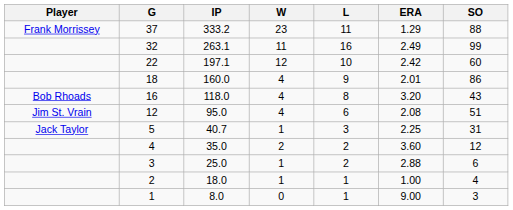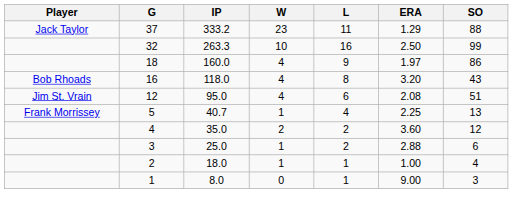 <table class="wikitable sortable">
 <tr>
 <th bgcolor="#DDDDFF" width="16%">Player</th>
 <th bgcolor="#DDDDFF" width="9%">G</th>
 <th bgcolor="#DDDDFF" width="9%">IP</th>
 <th bgcolor="#DDDDFF" width="9%">W</th>
 <th bgcolor="#DDDDFF" width="9%">L</th>
 <th bgcolor="#DDDDFF" width="9%">ERA</th>
 <th bgcolor="#DDDDFF" width="9%">SO</th>
 </tr>
 <tr align="center">
-<td><a href='#'>Frank Morrissey</a></td>
+<td><a href='#'>Jack Taylor</a></td>
 <td>37</td>
 <td>333.2</td>
 <td>23</td>
 <td>11</td>
 <td>1.29</td>
 <td>88</td>
 </tr>
 <tr align=center>
 <td></td>
 <td>32</td>
-<td>263.1</td>
-<td>11</td>
+<td>263.3</td>
+<td>10</td>
 <td>16</td>
-<td>2.49</td>
+<td>2.50</td>
 <td>99</td>
-</tr>
-<tr align="center">
-<td></td>
-<td>22</td>
-<td>197.1</td>
-<td>12</td>
-<td>10</td>
-<td>2.42</td>
-<td>60</td>
 </tr>
 <tr align="center">
 <td></td>
 <td>18</td>
 <td>160.0</td>
 <td>4</td>
 <td>9</td>
-<td>2.01</td>
+<td>1.97</td>
 <td>86</td>
 </tr>
 <tr align="center">
 <td><a href='#'>Bob Rhoads</a></td>
 <td>16</td>
 <td>118.0</td>
 <td>4</td>
 <td>8</td>
 <td>3.20</td>
 <td>43</td>
 </tr>
 <tr align=center>
 <td><a href='#'>Jim St. Vrain</a></td>
 <td>12</td>
 <td>95.0</td>
 <td>4</td>
 <td>6</td>
 <td>2.08</td>
 <td>51</td>
 </tr>
 <tr align=center>
-<td><a href='#'>Jack Taylor</a></td>
+<td><a href='#'>Frank Morrissey</a></td>
 <td>5</td>
 <td>40.7</td>
 <td>1</td>
-<td>3</td>
+<td>4</td>
 <td>2.25</td>
-<td>31</td>
+<td>13</td>
 </tr>
 <tr align=center>
 <td></td>
 <td>4</td>
 <td>35.0</td>
 <td>2</td>
 <td>2</td>
 <td>3.60</td>
 <td>12</td>
 </tr>
 <tr align="center">
 <td></td>
 <td>3</td>
 <td>25.0</td>
 <td>1</td>
 <td>2</td>
 <td>2.88</td>
 <td>6</td>
 </tr>
 <tr align="center">
 <td></td>
 <td>2</td>
 <td>18.0</td>
 <td>1</td>
 <td>1</td>
 <td>1.00</td>
 <td>4</td>
 </tr>
 <tr align="center">
 <td></td>
 <td>1</td>
 <td>8.0</td>
 <td>0</td>
 <td>1</td>
 <td>9.00</td>
 <td>3</td>
 </tr>
 </table>
